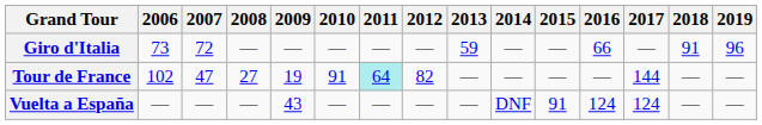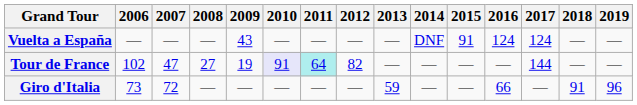 <table class="wikitable plainrowheaders">
 <tr>
 <th scope="col">Grand Tour</th>
 <th scope="col">2006</th>
 <th scope="col">2007</th>
 <th scope="col">2008</th>
 <th scope="col">2009</th>
 <th scope="col">2010</th>
 <th scope="col">2011</th>
 <th scope="col">2012</th>
 <th scope="col">2013</th>
 <th scope="col">2014</th>
 <th scope="col">2015</th>
 <th scope="col">2016</th>
 <th scope="col">2017</th>
 <th scope="col">2018</th>
 <th scope="col">2019</th>
 </tr>
 <tr style="text-align:center;">
+<th scope="row"> <a href='#'>Vuelta a España</a></th>
+<td>—</td>
+<td>—</td>
+<td>—</td>
+<td><a href='#'>43</a></td>
+<td>—</td>
+<td>—</td>
+<td>—</td>
+<td>—</td>
+<td><a href='#'>DNF</a></td>
+<td><a href='#'>91</a></td>
+<td><a href='#'>124</a></td>
+<td><a href='#'>124</a></td>
+<td>—</td>
+<td>—</td>
+</tr>
+<tr style="text-align:center;">
+<th scope="row"> <a href='#'>Tour de France</a></th>
+<td><a href='#'>102</a></td>
+<td><a href='#'>47</a></td>
+<td><a href='#'>27</a></td>
+<td><a href='#'>19</a></td>
+<td style="background: lavender;"><a href='#'>91</a></td>
+<td style="background: paleturquoise;"><a href='#'>64</a></td>
+<td><a href='#'>82</a></td>
+<td>—</td>
+<td>—</td>
+<td>—</td>
+<td>—</td>
+<td><a href='#'>144</a></td>
+<td>—</td>
+<td>—</td>
+</tr>
+<tr style="text-align:center;">
 <th scope="row"> <a href='#'>Giro d'Italia</a></th>
 <td><a href='#'>73</a></td>
 <td><a href='#'>72</a></td>
 <td>—</td>
 <td>—</td>
 <td>—</td>
 <td>—</td>
 <td>—</td>
 <td><a href='#'>59</a></td>
 <td>—</td>
 <td>—</td>
 <td><a href='#'>66</a></td>
 <td>—</td>
 <td><a href='#'>91</a></td>
 <td><a href='#'>96</a></td>
 </tr>
-<tr style="text-align:center;">
-<th scope="row"> <a href='#'>Tour de France</a></th>
-<td><a href='#'>102</a></td>
-<td><a href='#'>47</a></td>
-<td><a href='#'>27</a></td>
-<td><a href='#'>19</a></td>
-<td><a href='#'>91</a></td>
-<td style="background: paleturquoise;"><a href='#'>64</a></td>
-<td><a href='#'>82</a></td>
-<td>—</td>
-<td>—</td>
-<td>—</td>
-<td>—</td>
-<td><a href='#'>144</a></td>
-<td>—</td>
-<td>—</td>
-</tr>
-<tr style="text-align:center;">
-<th scope="row"> <a href='#'>Vuelta a España</a></th>
-<td>—</td>
-<td>—</td>
-<td>—</td>
-<td><a href='#'>43</a></td>
-<td>—</td>
-<td>—</td>
-<td>—</td>
-<td>—</td>
-<td><a href='#'>DNF</a></td>
-<td><a href='#'>91</a></td>
-<td><a href='#'>124</a></td>
-<td><a href='#'>124</a></td>
-<td>—</td>
-<td>—</td>
-</tr>
 </table>
